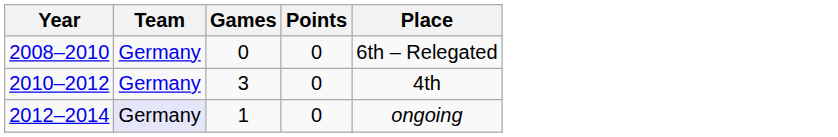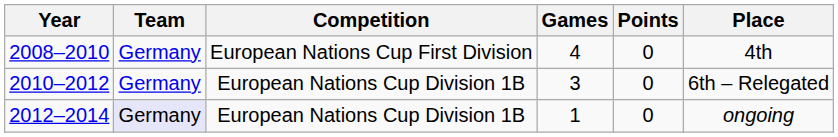 <table class="wikitable">
 <tr>
 <th>Year</th>
 <th>Team</th>
+<th>Competition</th>
 <th>Games</th>
 <th>Points</th>
 <th>Place</th>
 </tr>
 <tr align="center">
 <td><a href='#'>2008–2010</a></td>
 <td><a href='#'>Germany</a></td>
+<td>European Nations Cup First Division</td>
+<td>4</td>
 <td>0</td>
+<td>4th</td>
+</tr>
+<tr align="center">
+<td><a href='#'>2010–2012</a></td>
+<td><a href='#'>Germany</a></td>
+<td>European Nations Cup Division 1B</td>
+<td>3</td>
 <td>0</td>
 <td>6th – Relegated</td>
 </tr>
 <tr align="center">
-<td><a href='#'>2010–2012</a></td>
-<td><a href='#'>Germany</a></td>
-<td>3</td>
-<td>0</td>
-<td>4th</td>
-</tr>
-<tr align="center">
 <td><a href='#'>2012–2014</a></td>
 <td style="background: lavender;">Germany</td>
+<td>European Nations Cup Division 1B</td>
 <td>1</td>
 <td>0</td>
 <td><em>ongoing</em></td>
 </tr>
 </table>
